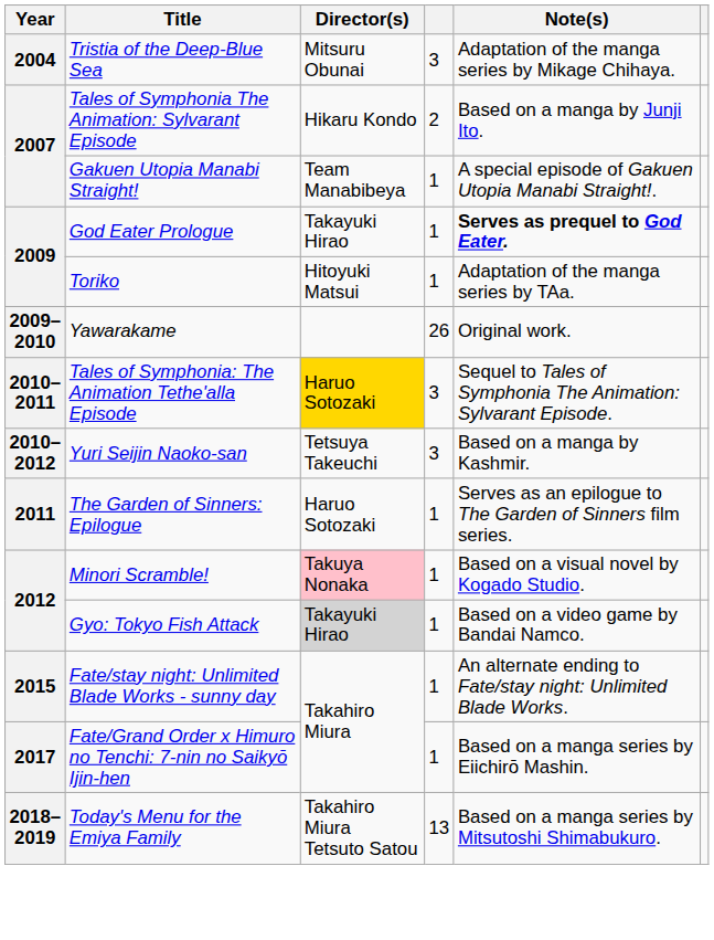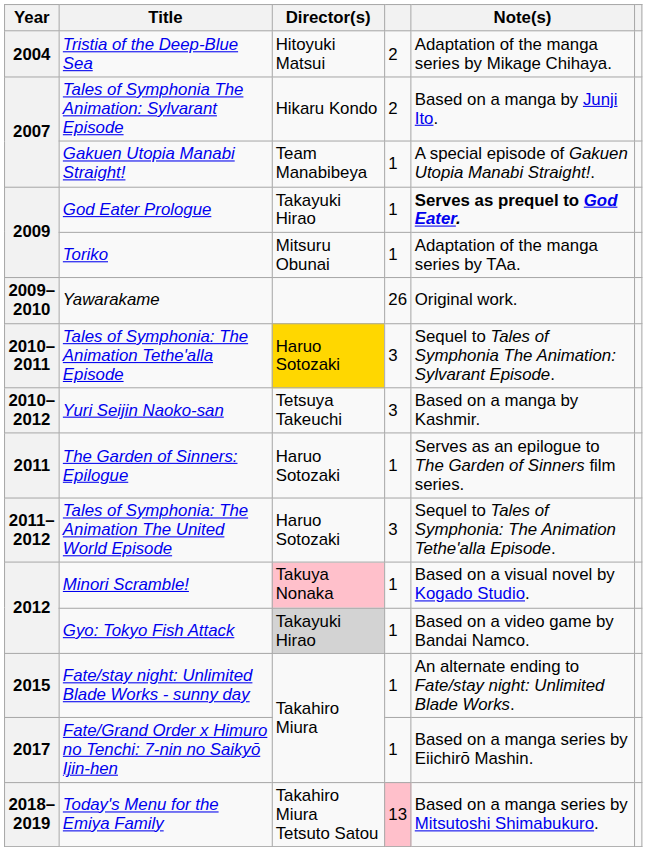 <table class="wikitable sortable plainrowheaders">
 <tr>
 <th scope="col" class="unsortable" width=10>Year</th>
 <th scope="col">Title</th>
 <th scope="col">Director(s)</th>
 <th scope="col"></th>
 <th scope="col" class="unsortable">Note(s)</th>
 <th scope="col" class="unsortable"></th>
 </tr>
 <tr>
 <th scope="row">2004</th>
 <td><em><a href='#'>Tristia of the Deep-Blue Sea</a></em></td>
-<td>Mitsuru Obunai</td>
-<td>3</td>
+<td>Hitoyuki Matsui</td>
+<td>2</td>
 <td align=left>Adaptation of the manga series by Mikage Chihaya.</td>
 <td></td>
 </tr>
 <tr>
 <th scope="row" rowspan="2">2007</th>
 <td><em><a href='#'>Tales of Symphonia The Animation: Sylvarant Episode</a></em></td>
 <td>Hikaru Kondo</td>
 <td>2</td>
 <td align=left>Based on a manga by <a href='#'>Junji Ito</a>.</td>
 <td></td>
 </tr>
 <tr>
 <td><em><a href='#'>Gakuen Utopia Manabi Straight!</a></em></td>
 <td>Team Manabibeya</td>
 <td>1</td>
 <td align=left>A special episode of <em>Gakuen Utopia Manabi Straight!</em>.</td>
 <td></td>
 </tr>
 <tr>
 <th scope="row" rowspan="2">2009</th>
 <td><em><a href='#'>God Eater Prologue</a></em></td>
 <td>Takayuki Hirao</td>
 <td>1</td>
 <td align=left><strong>Serves as prequel to <em><a href='#'>God Eater</a>.</em></strong></td>
 <td></td>
 </tr>
 <tr>
 <td><em><a href='#'>Toriko</a></em></td>
-<td>Hitoyuki Matsui</td>
+<td>Mitsuru Obunai</td>
 <td>1</td>
 <td align=left>Adaptation of the manga series by TAa.</td>
 <td></td>
 </tr>
 <tr>
 <th scope="row">2009–2010</th>
 <td><em>Yawarakame</em></td>
 <td></td>
 <td>26</td>
 <td align=left>Original work.</td>
 <td></td>
 </tr>
 <tr>
 <th scope="row">2010–2011</th>
 <td><em><a href='#'>Tales of Symphonia: The Animation  Tethe'alla Episode</a></em></td>
 <td style="background: gold;">Haruo Sotozaki</td>
 <td>3</td>
 <td align=left>Sequel to <em>Tales of Symphonia The Animation: Sylvarant Episode</em>.</td>
 <td></td>
 </tr>
 <tr>
 <th scope="row">2010–2012</th>
 <td><em><a href='#'>Yuri Seijin Naoko-san</a></em></td>
 <td>Tetsuya Takeuchi</td>
 <td>3</td>
 <td align=left>Based on a manga by Kashmir.</td>
 <td></td>
 </tr>
 <tr>
 <th scope="row">2011</th>
 <td><em><a href='#'>The Garden of Sinners: Epilogue</a></em></td>
 <td>Haruo Sotozaki</td>
 <td>1</td>
 <td align=left>Serves as an epilogue to <em>The Garden of Sinners</em> film series.</td>
 <td></td>
 </tr>
 <tr>
+<th scope="row">2011–2012</th>
+<td><em><a href='#'>Tales of Symphonia: The Animation  The United World Episode</a></em></td>
+<td>Haruo Sotozaki</td>
+<td>3</td>
+<td align=left>Sequel to <em>Tales of Symphonia: The Animation Tethe'alla Episode</em>.</td>
+<td></td>
+</tr>
+<tr>
 <th scope="row" rowspan="2">2012</th>
 <td><em><a href='#'>Minori Scramble!</a></em></td>
 <td style="background: pink;">Takuya Nonaka</td>
 <td>1</td>
 <td align=left>Based on a visual novel by <a href='#'>Kogado Studio</a>.</td>
 <td></td>
 </tr>
 <tr>
 <td><em><a href='#'>Gyo: Tokyo Fish Attack</a></em></td>
 <td style="background: lightgrey;">Takayuki Hirao</td>
 <td>1</td>
 <td align=left>Based on a video game by Bandai Namco.</td>
 <td></td>
 </tr>
 <tr>
 <th scope="row">2015</th>
 <td><em><a href='#'>Fate/stay night: Unlimited Blade Works - sunny day</a></em></td>
 <td rowspan="2">Takahiro Miura</td>
 <td>1</td>
 <td align=left>An alternate ending to <em>Fate/stay night: Unlimited Blade Works</em>.</td>
 <td></td>
 </tr>
 <tr>
 <th scope="row">2017</th>
 <td><em><a href='#'>Fate/Grand Order x Himuro no Tenchi: 7-nin no Saikyō Ijin-hen</a></em></td>
 <td>1</td>
 <td align=left>Based on a manga series by Eiichirō Mashin.</td>
 <td></td>
 </tr>
 <tr>
 <th scope="row">2018–2019</th>
 <td><em><a href='#'>Today's Menu for the Emiya Family</a></em></td>
 <td>Takahiro Miura <br> Tetsuto Satou</td>
-<td>13</td>
+<td style="background: pink;">13</td>
 <td align=left>Based on a manga series by <a href='#'>Mitsutoshi Shimabukuro</a>.</td>
 <td></td>
 </tr>
 </table>
